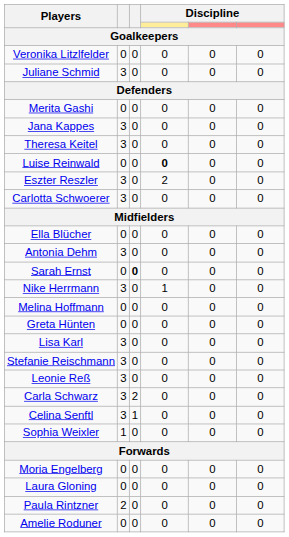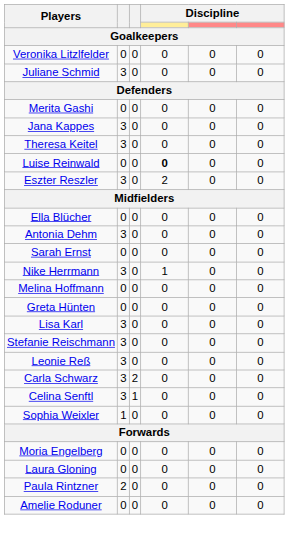 <table class="wikitable" Style="text-align: center">
 <tr>
 <th rowspan="2">Players</th>
 <th rowspan="2"></th>
 <th rowspan="2"></th>
 <th colspan="3">Discipline</th>
 </tr>
 <tr>
 <th style="width:60px; background:#fe9;"></th>
 <th style="width:60px; background:#ff8888;"></th>
 <th style="width:60px; background:#ff8888;"></th>
 </tr>
 <tr>
 <th colspan="6">Goalkeepers</th>
 </tr>
 <tr>
 <td><a href='#'>Veronika Litzlfelder</a></td>
 <td>0</td>
 <td>0</td>
 <td>0</td>
 <td>0</td>
 <td>0</td>
 </tr>
 <tr>
 <td><a href='#'>Juliane Schmid</a></td>
 <td>3</td>
 <td>0</td>
 <td>0</td>
 <td>0</td>
 <td>0</td>
 </tr>
 <tr>
 <th colspan="6">Defenders</th>
 </tr>
 <tr>
 <td><a href='#'>Merita Gashi</a></td>
 <td>0</td>
 <td>0</td>
 <td>0</td>
 <td>0</td>
 <td>0</td>
 </tr>
 <tr>
 <td><a href='#'>Jana Kappes</a></td>
 <td>3</td>
 <td>0</td>
 <td>0</td>
 <td>0</td>
 <td>0</td>
 </tr>
 <tr>
 <td><a href='#'>Theresa Keitel</a></td>
 <td>3</td>
 <td>0</td>
 <td>0</td>
 <td>0</td>
 <td>0</td>
 </tr>
 <tr>
 <td><a href='#'>Luise Reinwald</a></td>
 <td>0</td>
 <td>0</td>
 <td><strong>0</strong></td>
 <td>0</td>
 <td>0</td>
 </tr>
 <tr>
 <td><a href='#'>Eszter Reszler</a></td>
 <td>3</td>
 <td>0</td>
 <td>2</td>
 <td>0</td>
 <td>0</td>
 </tr>
 <tr>
-<td><a href='#'>Carlotta Schwoerer</a></td>
-<td>3</td>
-<td>0</td>
-<td>0</td>
-<td>0</td>
-<td>0</td>
-</tr>
-<tr>
 <th colspan="6">Midfielders</th>
 </tr>
 <tr>
 <td><a href='#'>Ella Blücher</a></td>
 <td>0</td>
 <td>0</td>
 <td>0</td>
 <td>0</td>
 <td>0</td>
 </tr>
 <tr>
 <td><a href='#'>Antonia Dehm</a></td>
 <td>3</td>
 <td>0</td>
 <td>0</td>
 <td>0</td>
 <td>0</td>
 </tr>
 <tr>
 <td><a href='#'>Sarah Ernst</a></td>
 <td>0</td>
-<td><strong>0</strong></td>
+<td>0</td>
 <td>0</td>
 <td>0</td>
 <td>0</td>
 </tr>
 <tr>
 <td><a href='#'>Nike Herrmann</a></td>
 <td>3</td>
 <td>0</td>
 <td>1</td>
 <td>0</td>
 <td>0</td>
 </tr>
 <tr>
 <td><a href='#'>Melina Hoffmann</a></td>
 <td>0</td>
 <td>0</td>
 <td>0</td>
 <td>0</td>
 <td>0</td>
 </tr>
 <tr>
 <td><a href='#'>Greta Hünten</a></td>
 <td>0</td>
 <td>0</td>
 <td>0</td>
 <td>0</td>
 <td>0</td>
 </tr>
 <tr>
 <td><a href='#'>Lisa Karl</a></td>
 <td>3</td>
 <td>0</td>
 <td>0</td>
 <td>0</td>
 <td>0</td>
 </tr>
 <tr>
 <td><a href='#'>Stefanie Reischmann</a></td>
 <td>3</td>
 <td>0</td>
 <td>0</td>
 <td>0</td>
 <td>0</td>
 </tr>
 <tr>
 <td><a href='#'>Leonie Reß</a></td>
 <td>3</td>
 <td>0</td>
 <td>0</td>
 <td>0</td>
 <td>0</td>
 </tr>
 <tr>
 <td><a href='#'>Carla Schwarz</a></td>
 <td>3</td>
 <td>2</td>
 <td>0</td>
 <td>0</td>
 <td>0</td>
 </tr>
 <tr>
 <td><a href='#'>Celina Senftl</a></td>
 <td>3</td>
 <td>1</td>
 <td>0</td>
 <td>0</td>
 <td>0</td>
 </tr>
 <tr>
 <td><a href='#'>Sophia Weixler</a></td>
 <td>1</td>
 <td>0</td>
 <td>0</td>
 <td>0</td>
 <td>0</td>
 </tr>
 <tr>
 <th colspan="6">Forwards</th>
 </tr>
 <tr>
 <td><a href='#'>Moria Engelberg</a></td>
 <td>0</td>
 <td>0</td>
 <td>0</td>
 <td>0</td>
 <td>0</td>
 </tr>
 <tr>
 <td><a href='#'>Laura Gloning</a></td>
 <td>0</td>
 <td>0</td>
 <td>0</td>
 <td>0</td>
 <td>0</td>
 </tr>
 <tr>
 <td><a href='#'>Paula Rintzner</a></td>
 <td>2</td>
 <td>0</td>
 <td>0</td>
 <td>0</td>
 <td>0</td>
 </tr>
 <tr>
 <td><a href='#'>Amelie Roduner</a></td>
 <td>0</td>
 <td>0</td>
 <td>0</td>
 <td>0</td>
 <td>0</td>
 </tr>
 </table>
